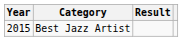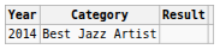 <table class="wikitable">
 <tr>
 <th>Year</th>
 <th>Category</th>
 <th>Result</th>
 <th></th>
 </tr>
 <tr>
-<td>2015</td>
+<td>2014</td>
 <td>Best Jazz Artist</td>
 <td></td>
 <td></td>
 </tr>
 </table>
